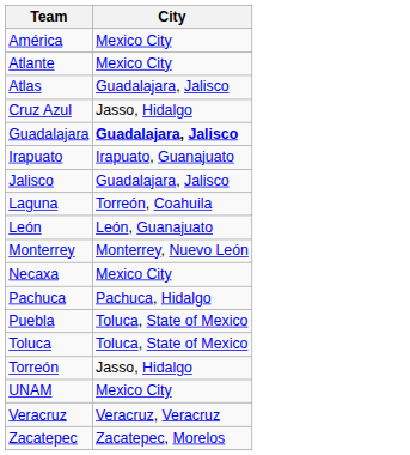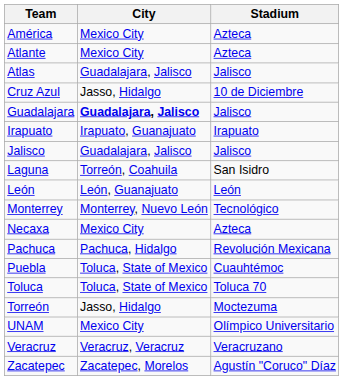 <table class="wikitable" class="toccolours sortable">
 <tr>
 <th>Team</th>
 <th>City</th>
+<th>Stadium</th>
 </tr>
 <tr>
 <td><a href='#'>América</a></td>
 <td><a href='#'>Mexico City</a></td>
+<td><a href='#'>Azteca</a></td>
 </tr>
 <tr>
 <td><a href='#'>Atlante</a></td>
 <td><a href='#'>Mexico City</a></td>
+<td><a href='#'>Azteca</a></td>
 </tr>
 <tr>
 <td><a href='#'>Atlas</a></td>
 <td><a href='#'>Guadalajara</a>, <a href='#'>Jalisco</a></td>
+<td><a href='#'>Jalisco</a></td>
 </tr>
 <tr>
 <td><a href='#'>Cruz Azul</a></td>
 <td>Jasso, <a href='#'>Hidalgo</a></td>
+<td><a href='#'>10 de Diciembre</a></td>
 </tr>
 <tr>
 <td><a href='#'>Guadalajara</a></td>
 <td><strong><a href='#'>Guadalajara</a>, <a href='#'>Jalisco</a></strong></td>
+<td><a href='#'>Jalisco</a></td>
 </tr>
 <tr>
 <td><a href='#'>Irapuato</a></td>
 <td><a href='#'>Irapuato</a>, <a href='#'>Guanajuato</a></td>
+<td><a href='#'>Irapuato</a></td>
 </tr>
 <tr>
 <td><a href='#'>Jalisco</a></td>
 <td><a href='#'>Guadalajara</a>, <a href='#'>Jalisco</a></td>
+<td><a href='#'>Jalisco</a></td>
 </tr>
 <tr>
 <td><a href='#'>Laguna</a></td>
 <td><a href='#'>Torreón</a>, <a href='#'>Coahuila</a></td>
+<td>San Isidro</td>
 </tr>
 <tr>
 <td><a href='#'>León</a></td>
 <td><a href='#'>León</a>, <a href='#'>Guanajuato</a></td>
+<td><a href='#'>León</a></td>
 </tr>
 <tr>
 <td><a href='#'>Monterrey</a></td>
 <td><a href='#'>Monterrey</a>, <a href='#'>Nuevo León</a></td>
+<td><a href='#'>Tecnológico</a></td>
 </tr>
 <tr>
 <td><a href='#'>Necaxa</a></td>
 <td><a href='#'>Mexico City</a></td>
+<td><a href='#'>Azteca</a></td>
 </tr>
 <tr>
 <td><a href='#'>Pachuca</a></td>
 <td><a href='#'>Pachuca</a>, <a href='#'>Hidalgo</a></td>
+<td><a href='#'>Revolución Mexicana</a></td>
 </tr>
 <tr>
 <td><a href='#'>Puebla</a></td>
 <td><a href='#'>Toluca</a>, <a href='#'>State of Mexico</a></td>
+<td><a href='#'>Cuauhtémoc</a></td>
 </tr>
 <tr>
 <td><a href='#'>Toluca</a></td>
 <td><a href='#'>Toluca</a>, <a href='#'>State of Mexico</a></td>
+<td><a href='#'>Toluca 70</a></td>
 </tr>
 <tr>
 <td><a href='#'>Torreón</a></td>
 <td>Jasso, <a href='#'>Hidalgo</a></td>
+<td><a href='#'>Moctezuma</a></td>
 </tr>
 <tr>
 <td><a href='#'>UNAM</a></td>
 <td><a href='#'>Mexico City</a></td>
+<td><a href='#'>Olímpico Universitario</a></td>
 </tr>
 <tr>
 <td><a href='#'>Veracruz</a></td>
 <td><a href='#'>Veracruz</a>, <a href='#'>Veracruz</a></td>
+<td><a href='#'>Veracruzano</a></td>
 </tr>
 <tr>
 <td><a href='#'>Zacatepec</a></td>
 <td><a href='#'>Zacatepec</a>, <a href='#'>Morelos</a></td>
+<td><a href='#'>Agustín "Coruco" Díaz</a></td>
 </tr>
 </table>
